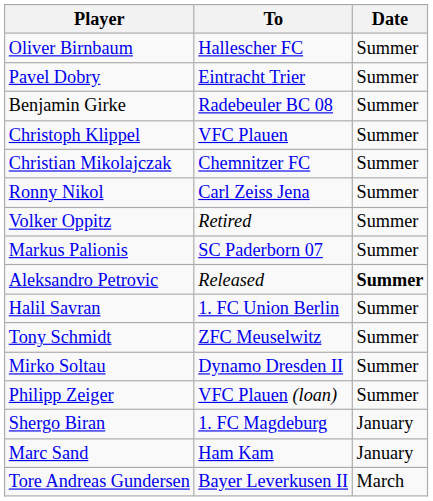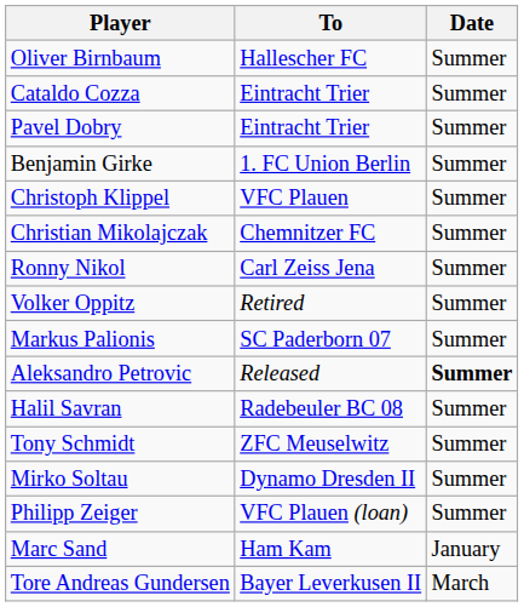 <table class="wikitable">
 <tr>
 <th>Player</th>
 <th>To</th>
 <th>Date</th>
 </tr>
 <tr>
 <td> <a href='#'>Oliver Birnbaum</a></td>
 <td><a href='#'>Hallescher FC</a></td>
 <td>Summer</td>
 </tr>
 <tr>
+<td> <a href='#'>Cataldo Cozza</a></td>
+<td><a href='#'>Eintracht Trier</a></td>
+<td>Summer</td>
+</tr>
+<tr>
 <td> <a href='#'>Pavel Dobry</a></td>
 <td><a href='#'>Eintracht Trier</a></td>
 <td>Summer</td>
 </tr>
 <tr>
 <td> Benjamin Girke</td>
-<td><a href='#'>Radebeuler BC 08</a></td>
+<td><a href='#'>1. FC Union Berlin</a></td>
 <td>Summer</td>
 </tr>
 <tr>
 <td> <a href='#'>Christoph Klippel</a></td>
 <td><a href='#'>VFC Plauen</a></td>
 <td>Summer</td>
 </tr>
 <tr>
 <td> <a href='#'>Christian Mikolajczak</a></td>
 <td><a href='#'>Chemnitzer FC</a></td>
 <td>Summer</td>
 </tr>
 <tr>
 <td> <a href='#'>Ronny Nikol</a></td>
 <td><a href='#'>Carl Zeiss Jena</a></td>
 <td>Summer</td>
 </tr>
 <tr>
 <td> <a href='#'>Volker Oppitz</a></td>
 <td><em>Retired</em></td>
 <td>Summer</td>
 </tr>
 <tr>
 <td> <a href='#'>Markus Palionis</a></td>
 <td><a href='#'>SC Paderborn 07</a></td>
 <td>Summer</td>
 </tr>
 <tr>
 <td> <a href='#'>Aleksandro Petrovic</a></td>
 <td><em>Released</em></td>
 <td><strong>Summer</strong></td>
 </tr>
 <tr>
 <td> <a href='#'>Halil Savran</a></td>
-<td><a href='#'>1. FC Union Berlin</a></td>
+<td><a href='#'>Radebeuler BC 08</a></td>
 <td>Summer</td>
 </tr>
 <tr>
 <td> <a href='#'>Tony Schmidt</a></td>
 <td><a href='#'>ZFC Meuselwitz</a></td>
 <td>Summer</td>
 </tr>
 <tr>
 <td> <a href='#'>Mirko Soltau</a></td>
 <td><a href='#'>Dynamo Dresden II</a></td>
 <td>Summer</td>
 </tr>
 <tr>
 <td> <a href='#'>Philipp Zeiger</a></td>
 <td><a href='#'>VFC Plauen</a> <em>(loan)</em></td>
 <td>Summer</td>
 </tr>
 <tr>
-<td> <a href='#'>Shergo Biran</a></td>
-<td><a href='#'>1. FC Magdeburg</a></td>
-<td>January</td>
-</tr>
-<tr>
 <td> <a href='#'>Marc Sand</a></td>
 <td><a href='#'>Ham Kam</a></td>
 <td>January</td>
 </tr>
 <tr>
 <td> <a href='#'>Tore Andreas Gundersen</a></td>
 <td><a href='#'>Bayer Leverkusen II</a></td>
 <td>March</td>
 </tr>
 </table>
